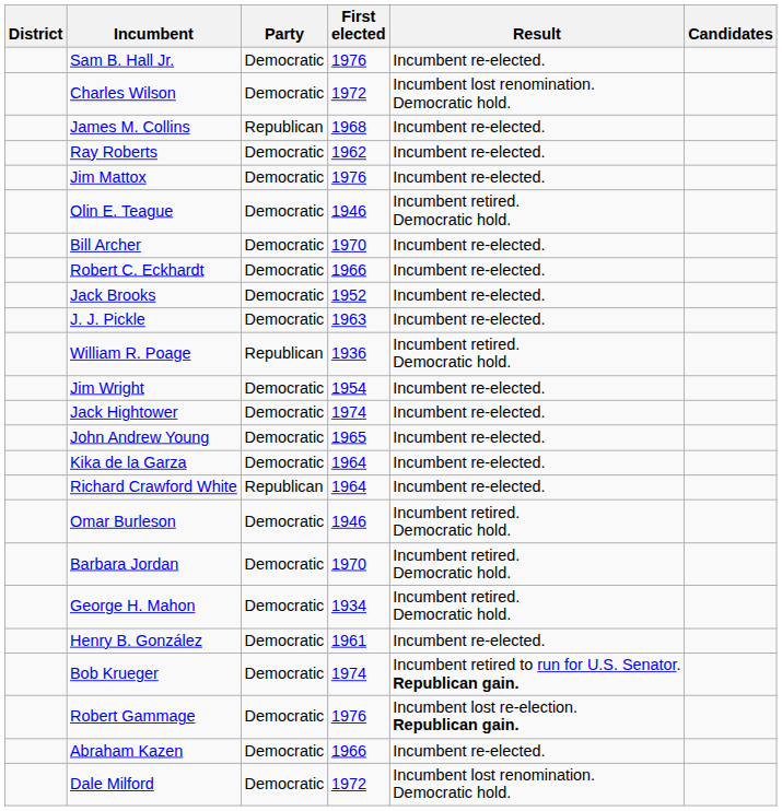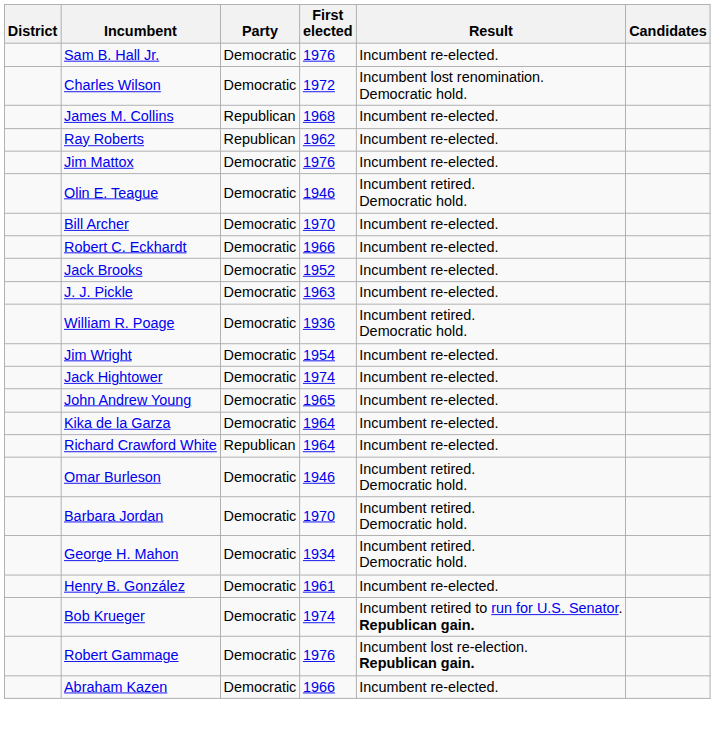 <table class=wikitable>
 <tr valign=bottom>
 <th>District</th>
 <th>Incumbent</th>
 <th>Party</th>
 <th>First<br>elected</th>
 <th>Result</th>
 <th>Candidates</th>
 </tr>
 <tr>
 <td></td>
 <td><a href='#'>Sam B. Hall Jr.</a></td>
 <td>Democratic</td>
 <td><a href='#'>1976</a></td>
 <td>Incumbent re-elected.</td>
 <td nowrap></td>
 </tr>
 <tr>
 <td></td>
 <td><a href='#'>Charles Wilson</a></td>
 <td>Democratic</td>
 <td><a href='#'>1972</a></td>
 <td>Incumbent lost renomination.<br>Democratic hold.</td>
 <td nowrap></td>
 </tr>
 <tr>
 <td></td>
 <td><a href='#'>James M. Collins</a></td>
 <td>Republican</td>
 <td><a href='#'>1968</a></td>
 <td>Incumbent re-elected.</td>
 <td nowrap></td>
 </tr>
 <tr>
 <td></td>
 <td><a href='#'>Ray Roberts</a></td>
-<td>Democratic</td>
+<td>Republican</td>
 <td><a href='#'>1962</a></td>
 <td>Incumbent re-elected.</td>
 <td nowrap></td>
 </tr>
 <tr>
 <td></td>
 <td><a href='#'>Jim Mattox</a></td>
 <td>Democratic</td>
 <td><a href='#'>1976</a></td>
 <td>Incumbent re-elected.</td>
 <td nowrap></td>
 </tr>
 <tr>
 <td></td>
 <td><a href='#'>Olin E. Teague</a></td>
 <td>Democratic</td>
 <td><a href='#'>1946</a></td>
 <td>Incumbent retired.<br>Democratic hold.</td>
 <td nowrap></td>
 </tr>
 <tr>
 <td></td>
 <td><a href='#'>Bill Archer</a></td>
 <td>Democratic</td>
 <td><a href='#'>1970</a></td>
 <td>Incumbent re-elected.</td>
 <td nowrap></td>
 </tr>
 <tr>
 <td></td>
 <td><a href='#'>Robert C. Eckhardt</a></td>
 <td>Democratic</td>
 <td><a href='#'>1966</a></td>
 <td>Incumbent re-elected.</td>
 <td nowrap></td>
 </tr>
 <tr>
 <td></td>
 <td><a href='#'>Jack Brooks</a></td>
 <td>Democratic</td>
 <td><a href='#'>1952</a></td>
 <td>Incumbent re-elected.</td>
 <td nowrap></td>
 </tr>
 <tr>
 <td></td>
 <td><a href='#'>J. J. Pickle</a></td>
 <td>Democratic</td>
 <td><a href='#'>1963</a></td>
 <td>Incumbent re-elected.</td>
 <td nowrap></td>
 </tr>
 <tr>
 <td></td>
 <td><a href='#'>William R. Poage</a></td>
-<td>Republican</td>
+<td>Democratic</td>
 <td><a href='#'>1936</a></td>
 <td>Incumbent retired.<br>Democratic hold.</td>
 <td nowrap></td>
 </tr>
 <tr>
 <td></td>
 <td><a href='#'>Jim Wright</a></td>
 <td>Democratic</td>
 <td><a href='#'>1954</a></td>
 <td>Incumbent re-elected.</td>
 <td nowrap></td>
 </tr>
 <tr>
 <td></td>
 <td><a href='#'>Jack Hightower</a></td>
 <td>Democratic</td>
 <td><a href='#'>1974</a></td>
 <td>Incumbent re-elected.</td>
 <td nowrap></td>
 </tr>
 <tr>
 <td></td>
 <td><a href='#'>John Andrew Young</a></td>
 <td>Democratic</td>
 <td><a href='#'>1965</a></td>
 <td>Incumbent re-elected.</td>
 <td nowrap></td>
 </tr>
 <tr>
 <td></td>
 <td><a href='#'>Kika de la Garza</a></td>
 <td>Democratic</td>
 <td><a href='#'>1964</a></td>
 <td>Incumbent re-elected.</td>
 <td nowrap></td>
 </tr>
 <tr>
 <td></td>
 <td><a href='#'>Richard Crawford White</a></td>
 <td>Republican</td>
 <td><a href='#'>1964</a></td>
 <td>Incumbent re-elected.</td>
 <td nowrap></td>
 </tr>
 <tr>
 <td></td>
 <td><a href='#'>Omar Burleson</a></td>
 <td>Democratic</td>
 <td><a href='#'>1946</a></td>
 <td>Incumbent retired.<br>Democratic hold.</td>
 <td nowrap></td>
 </tr>
 <tr>
 <td></td>
 <td><a href='#'>Barbara Jordan</a></td>
 <td>Democratic</td>
 <td><a href='#'>1970</a></td>
 <td>Incumbent retired.<br>Democratic hold.</td>
 <td nowrap></td>
 </tr>
 <tr>
 <td></td>
 <td><a href='#'>George H. Mahon</a></td>
 <td>Democratic</td>
 <td><a href='#'>1934</a></td>
 <td>Incumbent retired.<br>Democratic hold.</td>
 <td nowrap></td>
 </tr>
 <tr>
 <td></td>
 <td><a href='#'>Henry B. González</a></td>
 <td>Democratic</td>
 <td><a href='#'>1961</a></td>
 <td>Incumbent re-elected.</td>
 <td nowrap></td>
 </tr>
 <tr>
 <td></td>
 <td><a href='#'>Bob Krueger</a></td>
 <td>Democratic</td>
 <td><a href='#'>1974</a></td>
 <td>Incumbent retired to <a href='#'>run for U.S. Senator</a>.<br><strong>Republican gain.</strong></td>
 <td nowrap></td>
 </tr>
 <tr>
 <td></td>
 <td><a href='#'>Robert Gammage</a></td>
 <td>Democratic</td>
 <td><a href='#'>1976</a></td>
 <td>Incumbent lost re-election.<br><strong>Republican gain.</strong></td>
 <td nowrap></td>
 </tr>
 <tr>
 <td></td>
 <td><a href='#'>Abraham Kazen</a></td>
 <td>Democratic</td>
 <td><a href='#'>1966</a></td>
 <td>Incumbent re-elected.</td>
 <td nowrap></td>
 </tr>
-<tr>
-<td></td>
-<td><a href='#'>Dale Milford</a></td>
-<td>Democratic</td>
-<td><a href='#'>1972</a></td>
-<td>Incumbent lost renomination.<br>Democratic hold.</td>
-<td nowrap></td>
-</tr>
 </table>
